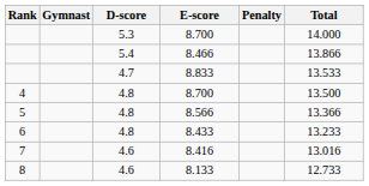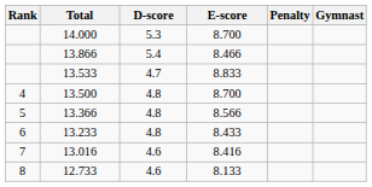 <table class="wikitable" style="text-align:center">
 <tr>
 <th>Rank</th>
-<th>Gymnast</th>
+<th style="width:6em">Total</th>
 <th style="width:5em">D-score</th>
 <th style="width:6em">E-score</th>
 <th style="width:3em">Penalty</th>
-<th style="width:6em">Total</th>
+<th>Gymnast</th>
 </tr>
 <tr>
 <td></td>
-<td align=left></td>
+<td>14.000</td>
 <td>5.3</td>
 <td>8.700</td>
 <td></td>
-<td>14.000</td>
+<td align=left></td>
 </tr>
 <tr>
 <td></td>
-<td align=left></td>
+<td>13.866</td>
 <td>5.4</td>
 <td>8.466</td>
 <td></td>
-<td>13.866</td>
+<td align=left></td>
 </tr>
 <tr>
 <td></td>
-<td align=left></td>
+<td>13.533</td>
 <td>4.7</td>
 <td>8.833</td>
 <td></td>
-<td>13.533</td>
+<td align=left></td>
 </tr>
 <tr>
 <td>4</td>
-<td align=left></td>
+<td>13.500</td>
 <td>4.8</td>
 <td>8.700</td>
 <td></td>
-<td>13.500</td>
+<td align=left></td>
 </tr>
 <tr>
 <td>5</td>
-<td align=left></td>
+<td>13.366</td>
 <td>4.8</td>
 <td>8.566</td>
 <td></td>
-<td>13.366</td>
+<td align=left></td>
 </tr>
 <tr>
 <td>6</td>
-<td align=left></td>
+<td>13.233</td>
 <td>4.8</td>
 <td>8.433</td>
 <td></td>
-<td>13.233</td>
+<td align=left></td>
 </tr>
 <tr>
 <td>7</td>
-<td align=left></td>
+<td>13.016</td>
 <td>4.6</td>
 <td>8.416</td>
 <td></td>
-<td>13.016</td>
+<td align=left></td>
 </tr>
 <tr>
 <td>8</td>
-<td align=left></td>
+<td>12.733</td>
 <td>4.6</td>
 <td>8.133</td>
 <td></td>
-<td>12.733</td>
+<td align=left></td>
 </tr>
 </table>
